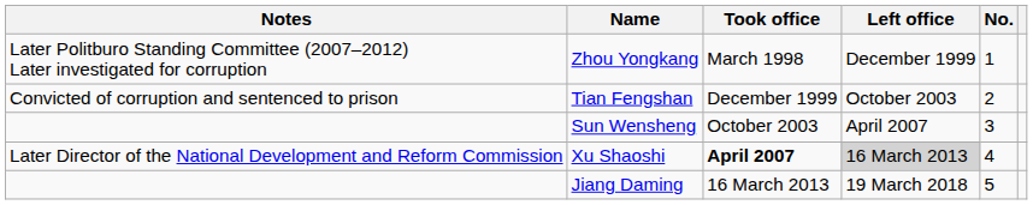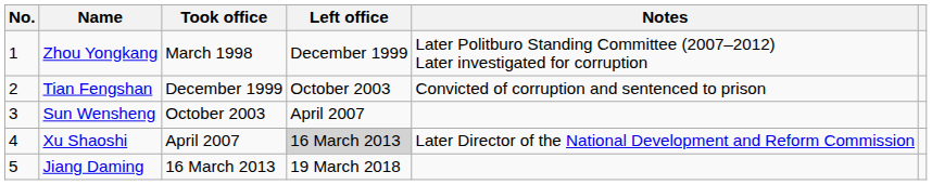 <table class="wikitable">
 <tr>
-<th>Notes</th>
+<th>No.</th>
 <th>Name</th>
 <th>Took office</th>
 <th>Left office</th>
-<th>No.</th>
+<th>Notes</th>
 <th></th>
 </tr>
 <tr>
-<td>Later Politburo Standing Committee (2007–2012)<br>Later investigated for corruption</td>
+<td>1</td>
 <td><a href='#'>Zhou Yongkang</a></td>
 <td>March 1998</td>
 <td>December 1999</td>
-<td>1</td>
+<td>Later Politburo Standing Committee (2007–2012)<br>Later investigated for corruption</td>
 <td></td>
 </tr>
 <tr>
-<td>Convicted of corruption and sentenced to prison</td>
+<td>2</td>
 <td><a href='#'>Tian Fengshan</a></td>
 <td>December 1999</td>
 <td>October 2003</td>
-<td>2</td>
+<td>Convicted of corruption and sentenced to prison</td>
 <td></td>
 </tr>
 <tr>
-<td></td>
+<td>3</td>
 <td><a href='#'>Sun Wensheng</a></td>
 <td>October 2003</td>
 <td>April 2007</td>
-<td>3</td>
+<td></td>
 <td></td>
 </tr>
 <tr>
+<td>4</td>
+<td><a href='#'>Xu Shaoshi</a></td>
+<td>April 2007</td>
+<td style="background: lightgrey;">16 March 2013</td>
 <td>Later Director of the <a href='#'>National Development and Reform Commission</a></td>
-<td><a href='#'>Xu Shaoshi</a></td>
-<td><strong>April 2007</strong></td>
-<td style="background: lightgrey;">16 March 2013</td>
-<td>4</td>
 <td></td>
 </tr>
 <tr>
-<td></td>
+<td>5</td>
 <td><a href='#'>Jiang Daming</a></td>
 <td>16 March 2013</td>
 <td>19 March 2018</td>
-<td>5</td>
+<td></td>
 <td></td>
 </tr>
 </table>
